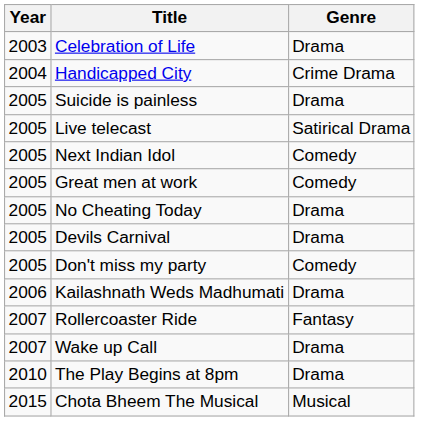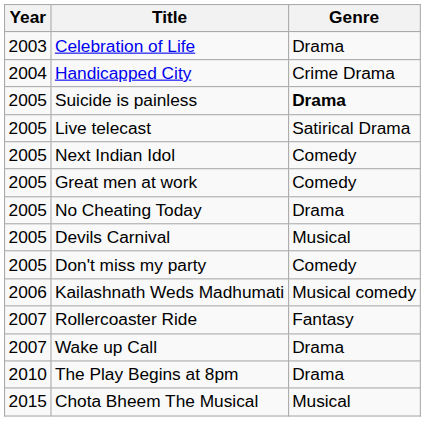 <table class="wikitable">
 <tr>
 <th>Year</th>
 <th>Title</th>
 <th>Genre</th>
 </tr>
 <tr>
 <td>2003</td>
 <td><a href='#'>Celebration of Life</a></td>
 <td>Drama</td>
 </tr>
 <tr>
 <td>2004</td>
 <td><a href='#'>Handicapped City</a></td>
 <td>Crime Drama</td>
 </tr>
 <tr>
 <td>2005</td>
 <td>Suicide is painless</td>
-<td>Drama</td>
+<td><strong>Drama</strong></td>
 </tr>
 <tr>
 <td>2005</td>
 <td>Live telecast</td>
 <td>Satirical Drama</td>
 </tr>
 <tr>
 <td>2005</td>
 <td>Next Indian Idol</td>
 <td>Comedy</td>
 </tr>
 <tr>
 <td>2005</td>
 <td>Great men at work</td>
 <td>Comedy</td>
 </tr>
 <tr>
 <td>2005</td>
 <td>No Cheating Today</td>
 <td>Drama</td>
 </tr>
 <tr>
 <td>2005</td>
 <td>Devils Carnival</td>
-<td>Drama</td>
+<td>Musical</td>
 </tr>
 <tr>
 <td>2005</td>
 <td>Don't miss my party</td>
 <td>Comedy</td>
 </tr>
 <tr>
 <td>2006</td>
 <td>Kailashnath Weds Madhumati</td>
-<td>Drama</td>
+<td>Musical comedy</td>
 </tr>
 <tr>
 <td>2007</td>
 <td>Rollercoaster Ride</td>
 <td>Fantasy</td>
 </tr>
 <tr>
 <td>2007</td>
 <td>Wake up Call</td>
 <td>Drama</td>
 </tr>
 <tr>
 <td>2010</td>
 <td>The Play Begins at 8pm</td>
 <td>Drama</td>
 </tr>
 <tr>
 <td>2015</td>
 <td>Chota Bheem The Musical</td>
 <td>Musical</td>
 </tr>
 </table>
